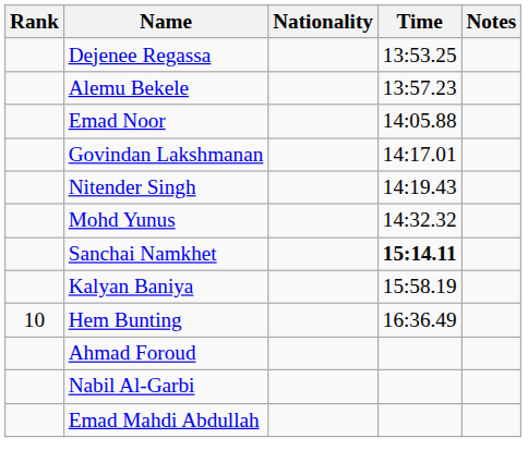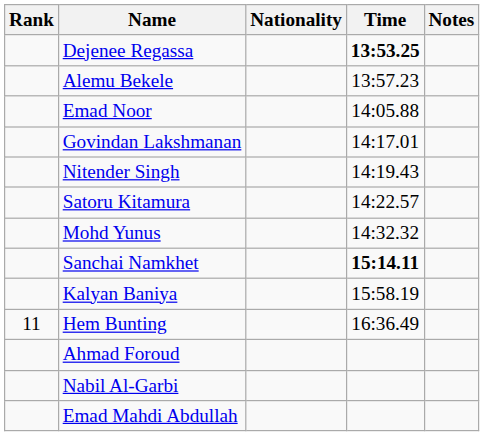 <table class="wikitable sortable" style="text-align:center">
 <tr>
 <th>Rank</th>
 <th>Name</th>
 <th>Nationality</th>
 <th>Time</th>
 <th>Notes</th>
 </tr>
 <tr>
 <td></td>
 <td align=left><a href='#'>Dejenee Regassa</a></td>
 <td align=left></td>
-<td>13:53.25</td>
+<td><strong>13:53.25</strong></td>
 <td></td>
 </tr>
 <tr>
 <td></td>
 <td align=left><a href='#'>Alemu Bekele</a></td>
 <td align=left></td>
 <td>13:57.23</td>
 <td></td>
 </tr>
 <tr>
 <td></td>
 <td align=left><a href='#'>Emad Noor</a></td>
 <td align=left></td>
 <td>14:05.88</td>
 <td></td>
 </tr>
 <tr>
 <td></td>
 <td align=left><a href='#'>Govindan Lakshmanan</a></td>
 <td align=left></td>
 <td>14:17.01</td>
 <td></td>
 </tr>
 <tr>
 <td></td>
 <td align=left><a href='#'>Nitender Singh</a></td>
 <td align=left></td>
 <td>14:19.43</td>
 <td></td>
 </tr>
 <tr>
 <td></td>
+<td align=left><a href='#'>Satoru Kitamura</a></td>
+<td align=left></td>
+<td>14:22.57</td>
+<td></td>
+</tr>
+<tr>
+<td></td>
 <td align=left><a href='#'>Mohd Yunus</a></td>
 <td align=left></td>
 <td>14:32.32</td>
 <td></td>
 </tr>
 <tr>
 <td></td>
 <td align=left><a href='#'>Sanchai Namkhet</a></td>
 <td align=left></td>
 <td><strong>15:14.11</strong></td>
 <td></td>
 </tr>
 <tr>
 <td></td>
 <td align=left><a href='#'>Kalyan Baniya</a></td>
 <td align=left></td>
 <td>15:58.19</td>
 <td></td>
 </tr>
 <tr>
-<td>10</td>
+<td>11</td>
 <td align=left><a href='#'>Hem Bunting</a></td>
 <td align=left></td>
 <td>16:36.49</td>
 <td></td>
 </tr>
 <tr>
 <td></td>
 <td align=left><a href='#'>Ahmad Foroud</a></td>
 <td align=left></td>
 <td></td>
 <td></td>
 </tr>
 <tr>
 <td></td>
 <td align=left><a href='#'>Nabil Al-Garbi</a></td>
 <td align=left></td>
 <td></td>
 <td></td>
 </tr>
 <tr>
 <td></td>
 <td align=left><a href='#'>Emad Mahdi Abdullah</a></td>
 <td align=left></td>
 <td></td>
 <td></td>
 </tr>
 </table>
